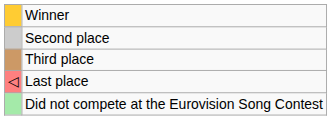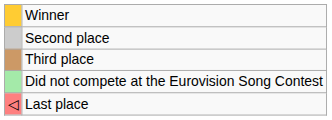 <table class="wikitable" style="font-size:90%;">
 <tr>
 <td style="background-color:#FC3"></td>
 <td>Winner</td>
 </tr>
 <tr>
 <td style="background-color:#CCC"></td>
 <td>Second place</td>
 </tr>
 <tr>
 <td style="background-color:#C96"></td>
 <td>Third place</td>
 </tr>
 <tr>
+<td style="background-color:#A4EAA9"></td>
+<td>Did not compete at the Eurovision Song Contest</td>
+</tr>
+<tr>
 <td style="background-color:#FE8080">◁</td>
 <td>Last place</td>
 </tr>
-<tr>
-<td style="background-color:#A4EAA9"></td>
-<td>Did not compete at the Eurovision Song Contest</td>
-</tr>
 </table>
